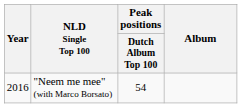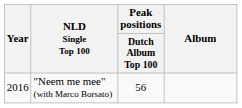 <table class="wikitable">
 <tr>
 <th rowspan="2" style="text-align:center; width:10px;">Year</th>
 <th rowspan="2" style="text-align:center; width:120px;">NLD<br><small>Single<br>Top 100</small></th>
 <th style="text-align:center; width:20px;">Peak positions</th>
 <th rowspan="2" style="text-align:center; width:100px;">Album</th>
 </tr>
 <tr>
 <th scope="col" style="width:3em;font-size:90%;">Dutch<br>Album Top 100<br></th>
 </tr>
 <tr>
 <td style="text-align:center;">2016</td>
 <td>"Neem me mee"<br><small>(with Marco Borsato)</small></td>
-<td style="text-align:center;">54</td>
+<td style="text-align:center;">56</td>
 <td style="text-align:center;"></td>
 </tr>
 </table>
